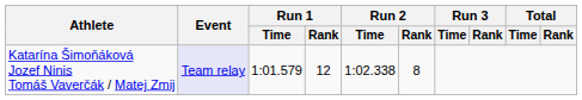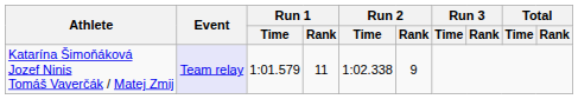 <table class="wikitable" style="font-size:90%">
 <tr>
 <th rowspan="2">Athlete</th>
 <th rowspan="2">Event</th>
 <th colspan=2>Run 1</th>
 <th colspan=2>Run 2</th>
 <th colspan=2>Run 3</th>
 <th colspan=2>Total</th>
 </tr>
 <tr style="font-size:95%">
 <th>Time</th>
 <th>Rank</th>
 <th>Time</th>
 <th>Rank</th>
 <th>Time</th>
 <th>Rank</th>
 <th>Time</th>
 <th>Rank</th>
 </tr>
 <tr align=center>
 <td align=left><a href='#'>Katarína Šimoňáková</a><br><a href='#'>Jozef Ninis</a><br><a href='#'>Tomáš Vaverčák</a> / <a href='#'>Matej Zmij</a></td>
 <td align=left style="background: lavender;"><a href='#'>Team relay</a></td>
 <td>1:01.579</td>
-<td>12</td>
+<td>11</td>
 <td>1:02.338</td>
-<td>8</td>
+<td>9</td>
 <td colspan=4></td>
 </tr>
 </table>
